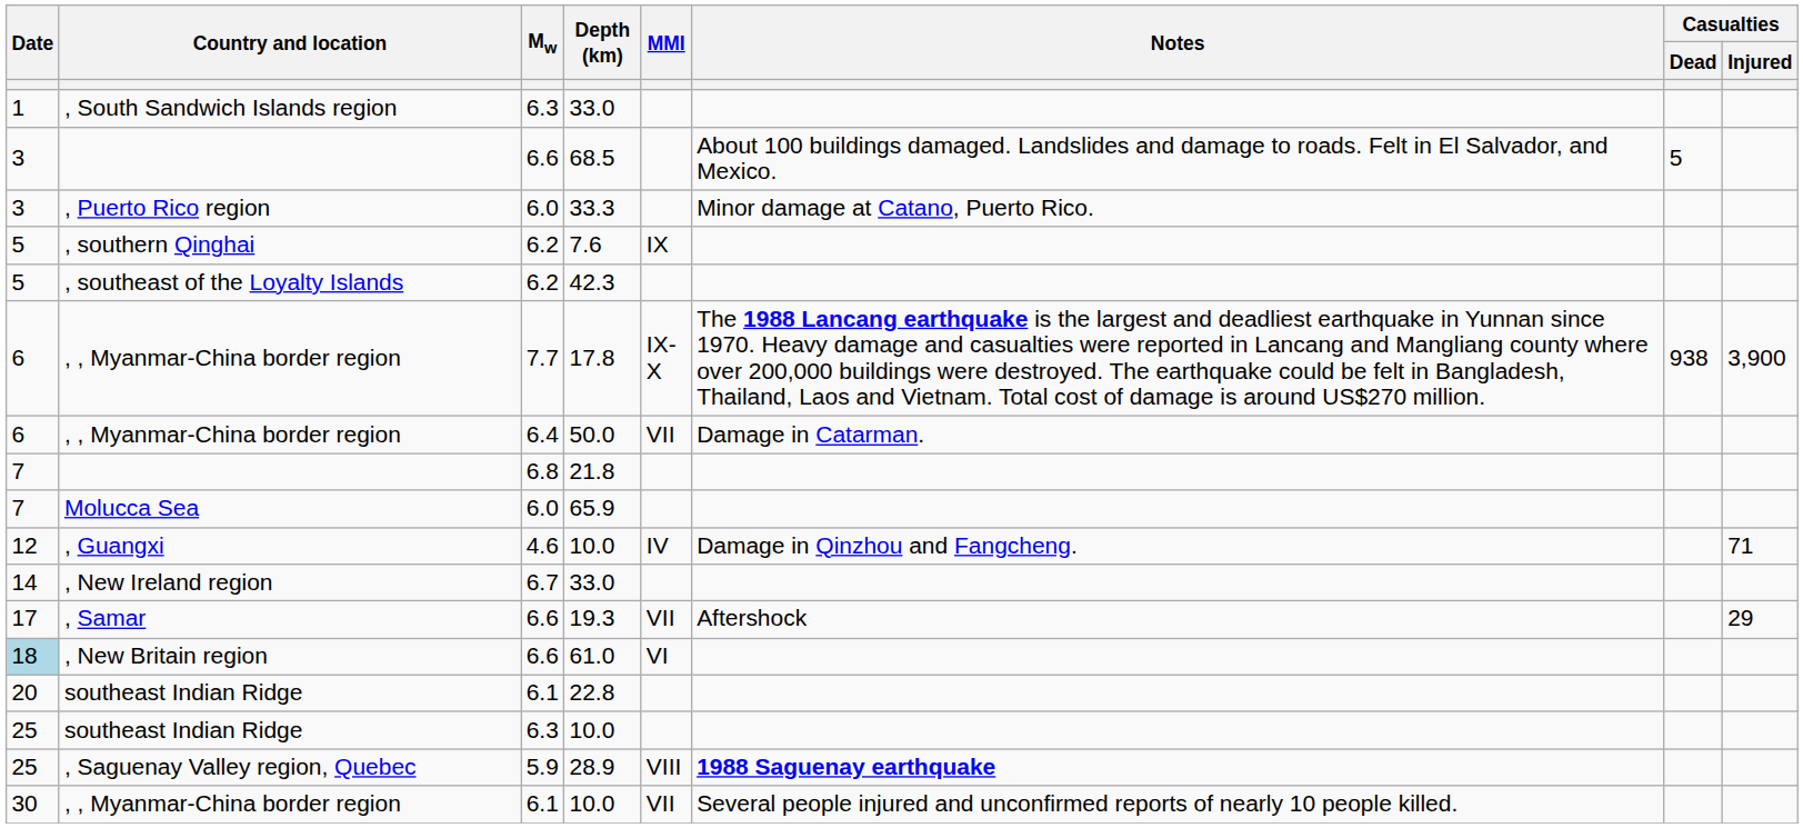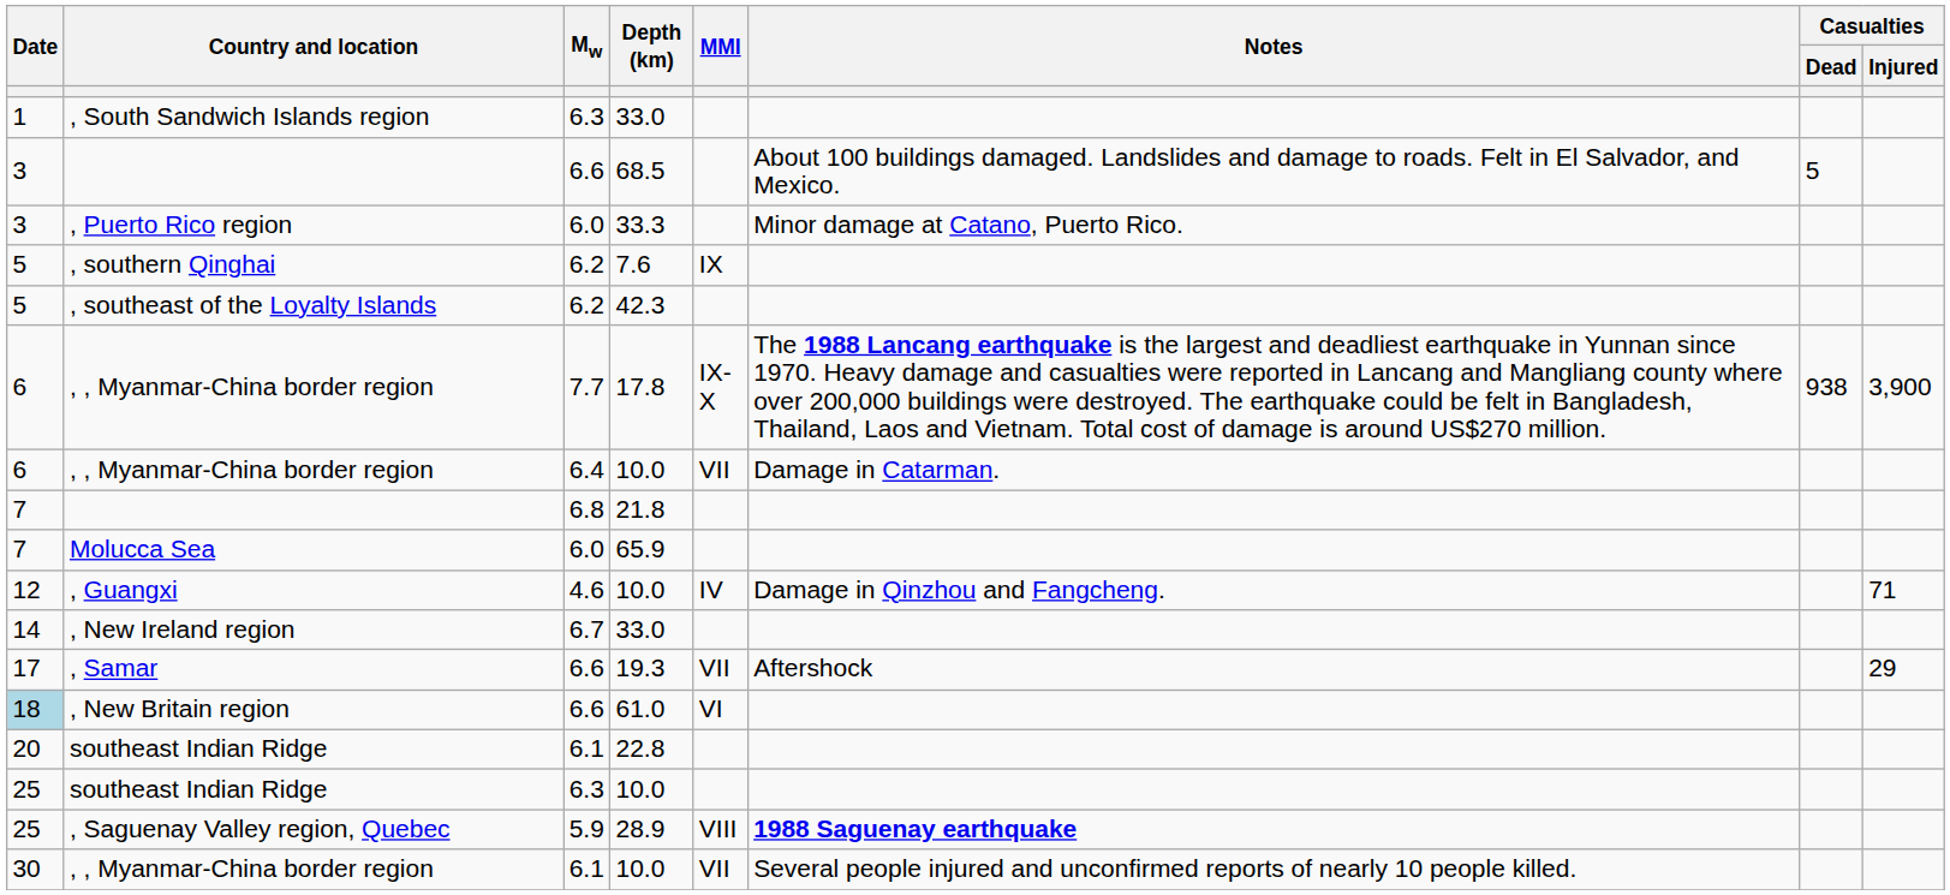 <table class="wikitable sortable" style="border:1px black; margin-left:1em;">
 <tr>
 <th rowspan="2"><small>Date</small></th>
 <th rowspan="2" style="width: 310px"><small>Country and location</small></th>
 <th rowspan="2"><small>M<sub>w</sub></small></th>
 <th rowspan="2"><small>Depth (km)</small></th>
 <th rowspan="2"><small><a href='#'>MMI</a></small></th>
 <th rowspan="2" class="unsortable"><small>Notes</small></th>
 <th colspan="2"><small>Casualties</small></th>
 </tr>
 <tr>
 <th><small>Dead</small></th>
 <th><small>Injured</small></th>
 </tr>
 <tr>
 <th></th>
 <th></th>
 <th></th>
 <th></th>
 <th></th>
 <th></th>
 <th></th>
 <th></th>
 </tr>
 <tr>
 <td>1</td>
 <td>, South Sandwich Islands region</td>
 <td>6.3</td>
 <td>33.0</td>
 <td></td>
 <td></td>
 <td></td>
 <td></td>
 </tr>
 <tr>
 <td>3</td>
 <td></td>
 <td>6.6</td>
 <td>68.5</td>
 <td></td>
 <td>About 100 buildings damaged. Landslides and damage to roads. Felt in El Salvador, and Mexico.</td>
 <td>5</td>
 <td></td>
 </tr>
 <tr>
 <td>3</td>
 <td>, <a href='#'>Puerto Rico</a> region</td>
 <td>6.0</td>
 <td>33.3</td>
 <td></td>
 <td>Minor damage at <a href='#'>Catano</a>, Puerto Rico.</td>
 <td></td>
 <td></td>
 </tr>
 <tr>
 <td>5</td>
 <td>, southern <a href='#'>Qinghai</a></td>
 <td>6.2</td>
 <td>7.6</td>
 <td>IX</td>
 <td></td>
 <td></td>
 <td></td>
 </tr>
 <tr>
 <td>5</td>
 <td>, southeast of the <a href='#'>Loyalty Islands</a></td>
 <td>6.2</td>
 <td>42.3</td>
 <td></td>
 <td></td>
 <td></td>
 <td></td>
 </tr>
 <tr>
 <td>6</td>
 <td>, , Myanmar-China border region</td>
 <td>7.7</td>
 <td>17.8</td>
 <td>IX-X</td>
 <td>The <strong><a href='#'>1988 Lancang earthquake</a></strong> is the largest and deadliest earthquake in Yunnan since 1970. Heavy damage and casualties were reported in Lancang and Mangliang county where over 200,000 buildings were destroyed. The earthquake could be felt in Bangladesh, Thailand, Laos and Vietnam. Total cost of damage is around US$270 million.</td>
 <td>938</td>
 <td>3,900</td>
 </tr>
 <tr>
 <td>6</td>
 <td>, , Myanmar-China border region</td>
 <td>6.4</td>
-<td>50.0</td>
+<td>10.0</td>
 <td>VII</td>
 <td>Damage in <a href='#'>Catarman</a>.</td>
 <td></td>
 <td></td>
 </tr>
 <tr>
 <td>7</td>
 <td></td>
 <td>6.8</td>
 <td>21.8</td>
 <td></td>
 <td></td>
 <td></td>
 <td></td>
 </tr>
 <tr>
 <td>7</td>
 <td><a href='#'>Molucca Sea</a></td>
 <td>6.0</td>
 <td>65.9</td>
 <td></td>
 <td></td>
 <td></td>
 <td></td>
 </tr>
 <tr>
 <td>12</td>
 <td>, <a href='#'>Guangxi</a></td>
 <td>4.6</td>
 <td>10.0</td>
 <td>IV</td>
 <td>Damage in <a href='#'>Qinzhou</a> and <a href='#'>Fangcheng</a>.</td>
 <td></td>
 <td>71</td>
 </tr>
 <tr>
 <td>14</td>
 <td>, New Ireland region</td>
 <td>6.7</td>
 <td>33.0</td>
 <td></td>
 <td></td>
 <td></td>
 <td></td>
 </tr>
 <tr>
 <td>17</td>
 <td>, <a href='#'>Samar</a></td>
 <td>6.6</td>
 <td>19.3</td>
 <td>VII</td>
 <td>Aftershock</td>
 <td></td>
 <td>29</td>
 </tr>
 <tr>
 <td style="background: lightblue;">18</td>
 <td>, New Britain region</td>
 <td>6.6</td>
 <td>61.0</td>
 <td>VI</td>
 <td></td>
 <td></td>
 <td></td>
 </tr>
 <tr>
 <td>20</td>
 <td>southeast Indian Ridge</td>
 <td>6.1</td>
 <td>22.8</td>
 <td></td>
 <td></td>
 <td></td>
 <td></td>
 </tr>
 <tr>
 <td>25</td>
 <td>southeast Indian Ridge</td>
 <td>6.3</td>
 <td>10.0</td>
 <td></td>
 <td></td>
 <td></td>
 <td></td>
 </tr>
 <tr>
 <td>25</td>
 <td>, Saguenay Valley region, <a href='#'>Quebec</a></td>
 <td>5.9</td>
 <td>28.9</td>
 <td>VIII</td>
 <td><strong><a href='#'>1988 Saguenay earthquake</a></strong></td>
 <td></td>
 <td></td>
 </tr>
 <tr>
 <td>30</td>
 <td>, , Myanmar-China border region</td>
 <td>6.1</td>
 <td>10.0</td>
 <td>VII</td>
 <td>Several people injured and unconfirmed reports of nearly 10 people killed.</td>
 <td></td>
 <td></td>
 </tr>
 </table>
